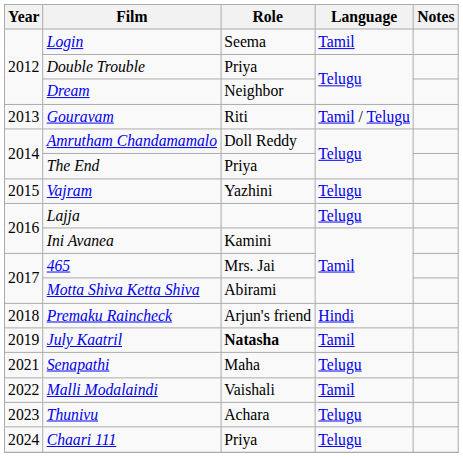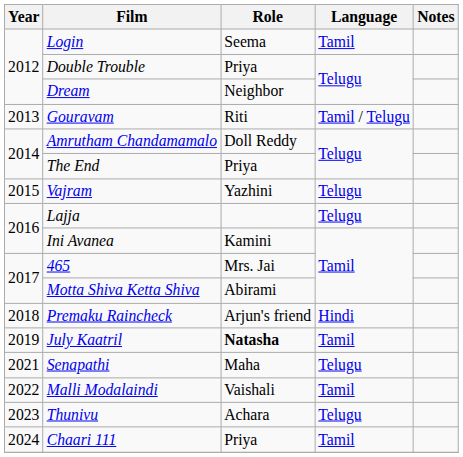 <table class="wikitable sortable">
 <tr>
 <th>Year</th>
 <th>Film</th>
 <th>Role</th>
 <th>Language</th>
 <th>Notes</th>
 </tr>
 <tr>
 <td rowspan="3">2012</td>
 <td><em><a href='#'>Login</a></em></td>
 <td>Seema</td>
 <td><a href='#'>Tamil</a></td>
 <td></td>
 </tr>
 <tr>
 <td><em>Double Trouble </em></td>
 <td>Priya</td>
 <td rowspan="2"><a href='#'>Telugu</a></td>
 <td></td>
 </tr>
 <tr>
 <td><em><a href='#'>Dream</a></em></td>
 <td>Neighbor</td>
 <td></td>
 </tr>
 <tr>
 <td>2013</td>
 <td><em><a href='#'>Gouravam</a></em></td>
 <td>Riti</td>
 <td><a href='#'>Tamil</a> / <a href='#'>Telugu</a></td>
 <td></td>
 </tr>
 <tr>
 <td rowspan="2">2014</td>
 <td><em><a href='#'>Amrutham Chandamamalo</a></em></td>
 <td>Doll Reddy</td>
 <td rowspan="2"><a href='#'>Telugu</a></td>
 <td></td>
 </tr>
 <tr>
 <td><em>The End</em></td>
 <td>Priya</td>
 <td></td>
 </tr>
 <tr>
 <td>2015</td>
 <td><em><a href='#'>Vajram</a></em></td>
 <td>Yazhini</td>
 <td><a href='#'>Telugu</a></td>
 <td></td>
 </tr>
 <tr>
 <td rowspan="2">2016</td>
 <td><em>Lajja</em></td>
 <td></td>
 <td><a href='#'>Telugu</a></td>
 <td></td>
 </tr>
 <tr>
 <td><em>Ini Avanea</em></td>
 <td>Kamini</td>
 <td rowspan="3"><a href='#'>Tamil</a></td>
 <td></td>
 </tr>
 <tr>
 <td rowspan="2">2017</td>
 <td><em><a href='#'>465</a></em></td>
 <td>Mrs. Jai</td>
 <td></td>
 </tr>
 <tr>
 <td><em><a href='#'>Motta Shiva Ketta Shiva</a></em></td>
 <td>Abirami</td>
 <td></td>
 </tr>
 <tr>
 <td>2018</td>
 <td><em><a href='#'>Premaku Raincheck</a></em></td>
 <td>Arjun's friend</td>
 <td><a href='#'>Hindi</a></td>
 <td></td>
 </tr>
 <tr>
 <td>2019</td>
 <td><em><a href='#'>July Kaatril</a></em></td>
 <td><strong>Natasha</strong></td>
 <td><a href='#'>Tamil</a></td>
 <td></td>
 </tr>
 <tr>
 <td>2021</td>
 <td><em><a href='#'>Senapathi</a></em></td>
 <td>Maha</td>
 <td><a href='#'>Telugu</a></td>
 <td></td>
 </tr>
 <tr>
 <td rowspan="1">2022</td>
 <td><em><a href='#'>Malli Modalaindi</a></em></td>
 <td>Vaishali</td>
 <td><a href='#'>Tamil</a></td>
 <td></td>
 </tr>
 <tr>
 <td>2023</td>
 <td><em><a href='#'>Thunivu</a></em></td>
 <td>Achara</td>
 <td><a href='#'>Telugu</a></td>
 <td></td>
 </tr>
 <tr>
 <td>2024</td>
 <td><em><a href='#'>Chaari 111</a></em></td>
 <td>Priya</td>
-<td><a href='#'>Telugu</a></td>
+<td><a href='#'>Tamil</a></td>
 <td></td>
 </tr>
 <tr>
 </tr>
 </table>
